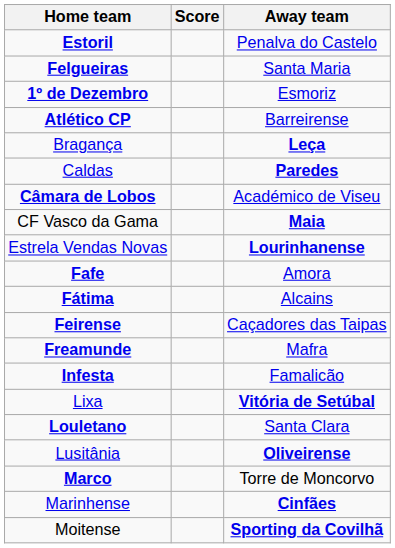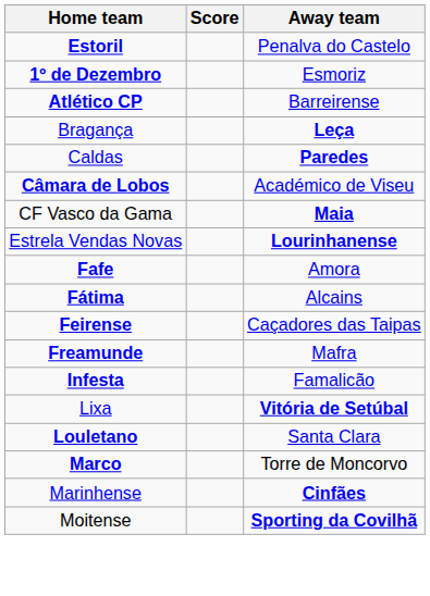 <table class="wikitable" style="text-align: center">
 <tr>
 </tr>
 <tr>
 <th>Home team</th>
 <th>Score</th>
 <th>Away team</th>
 </tr>
 <tr>
 <td><strong><a href='#'>Estoril</a></strong> </td>
 <td></td>
 <td><a href='#'>Penalva do Castelo</a> </td>
-</tr>
-<tr>
-<td><strong><a href='#'>Felgueiras</a></strong> </td>
-<td></td>
-<td><a href='#'>Santa Maria</a> </td>
 </tr>
 <tr>
 <td><strong><a href='#'>1º de Dezembro</a></strong> </td>
 <td></td>
 <td><a href='#'>Esmoriz</a> </td>
 </tr>
 <tr>
 <td><strong><a href='#'>Atlético CP</a></strong> </td>
 <td></td>
 <td><a href='#'>Barreirense</a> </td>
 </tr>
 <tr>
 <td><a href='#'>Bragança</a> </td>
 <td></td>
 <td><strong><a href='#'>Leça</a></strong> </td>
 </tr>
 <tr>
 <td><a href='#'>Caldas</a> </td>
 <td></td>
 <td><strong><a href='#'>Paredes</a></strong> </td>
 </tr>
 <tr>
 <td><strong><a href='#'>Câmara de Lobos</a></strong> </td>
 <td></td>
 <td><a href='#'>Académico de Viseu</a> </td>
 </tr>
 <tr>
 <td>CF Vasco da Gama  </td>
 <td></td>
 <td><strong><a href='#'>Maia</a></strong> </td>
 </tr>
 <tr>
 <td><a href='#'>Estrela Vendas Novas</a> </td>
 <td></td>
 <td><strong><a href='#'>Lourinhanense</a></strong> </td>
 </tr>
 <tr>
 <td><strong><a href='#'>Fafe</a></strong> </td>
 <td></td>
 <td><a href='#'>Amora</a> </td>
 </tr>
 <tr>
 <td><strong><a href='#'>Fátima</a></strong> </td>
 <td></td>
 <td><a href='#'>Alcains</a> </td>
 </tr>
 <tr>
 <td><strong><a href='#'>Feirense</a></strong> </td>
 <td></td>
 <td><a href='#'>Caçadores das Taipas</a> </td>
 </tr>
 <tr>
 <td><strong><a href='#'>Freamunde</a></strong> </td>
 <td></td>
 <td><a href='#'>Mafra</a>  </td>
 </tr>
 <tr>
 <td><strong><a href='#'>Infesta</a></strong> </td>
 <td></td>
 <td><a href='#'>Famalicão</a> </td>
 </tr>
 <tr>
 <td><a href='#'>Lixa</a> </td>
 <td></td>
 <td><strong><a href='#'>Vitória de Setúbal</a></strong> </td>
 </tr>
 <tr>
 <td><strong><a href='#'>Louletano</a></strong> </td>
 <td></td>
 <td><a href='#'>Santa Clara</a> </td>
 </tr>
 <tr>
-<td><a href='#'>Lusitânia</a> </td>
-<td></td>
-<td><strong><a href='#'>Oliveirense</a></strong> </td>
-</tr>
-<tr>
 <td><strong><a href='#'>Marco</a></strong> </td>
 <td></td>
 <td>Torre de Moncorvo </td>
 </tr>
 <tr>
 <td><a href='#'>Marinhense</a> </td>
 <td></td>
 <td><strong><a href='#'>Cinfães</a></strong> </td>
 </tr>
 <tr>
 <td>Moitense </td>
 <td></td>
 <td><strong><a href='#'>Sporting da Covilhã</a></strong> </td>
 </tr>
 </table>
